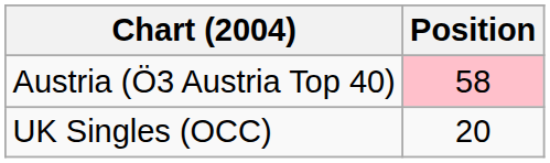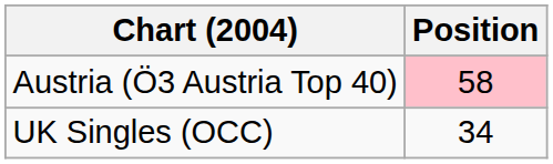 <table class="wikitable">
 <tr>
 <th>Chart (2004)</th>
 <th>Position</th>
 </tr>
 <tr>
 <td>Austria (Ö3 Austria Top 40)</td>
 <td align="center" style="background: pink;">58</td>
 </tr>
 <tr>
 <td>UK Singles (OCC)</td>
-<td align="center">20</td>
+<td align="center">34</td>
 </tr>
 </table>
